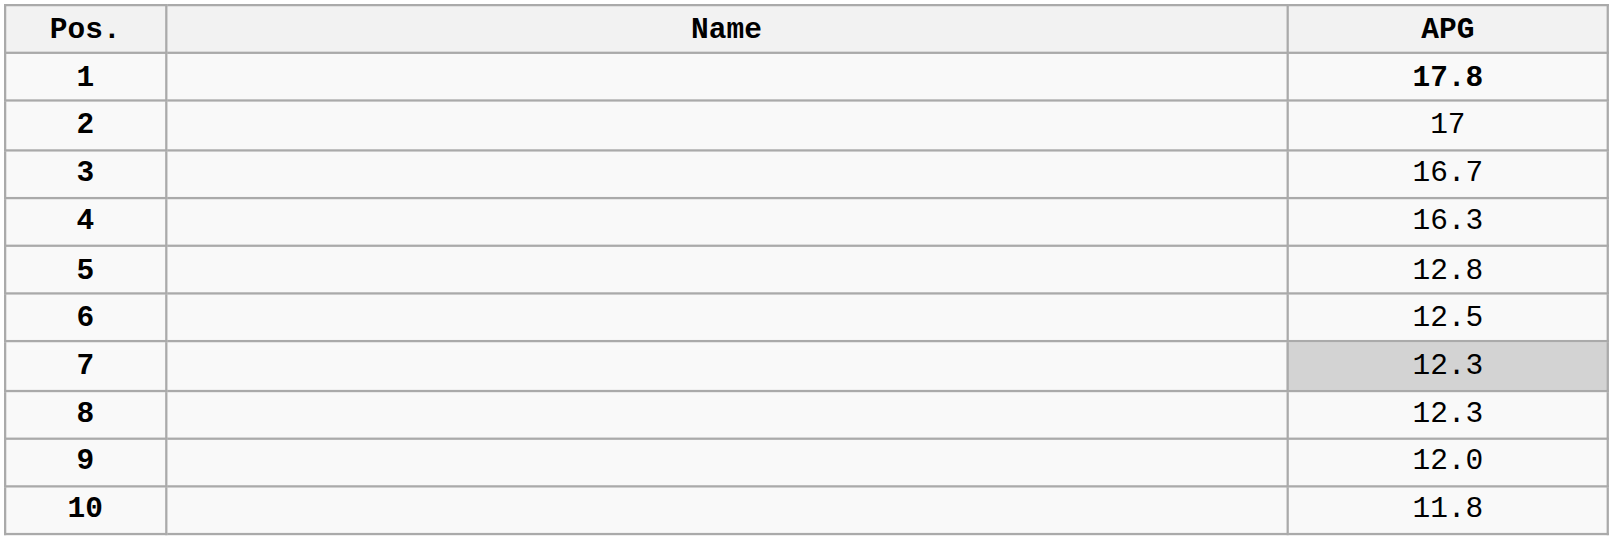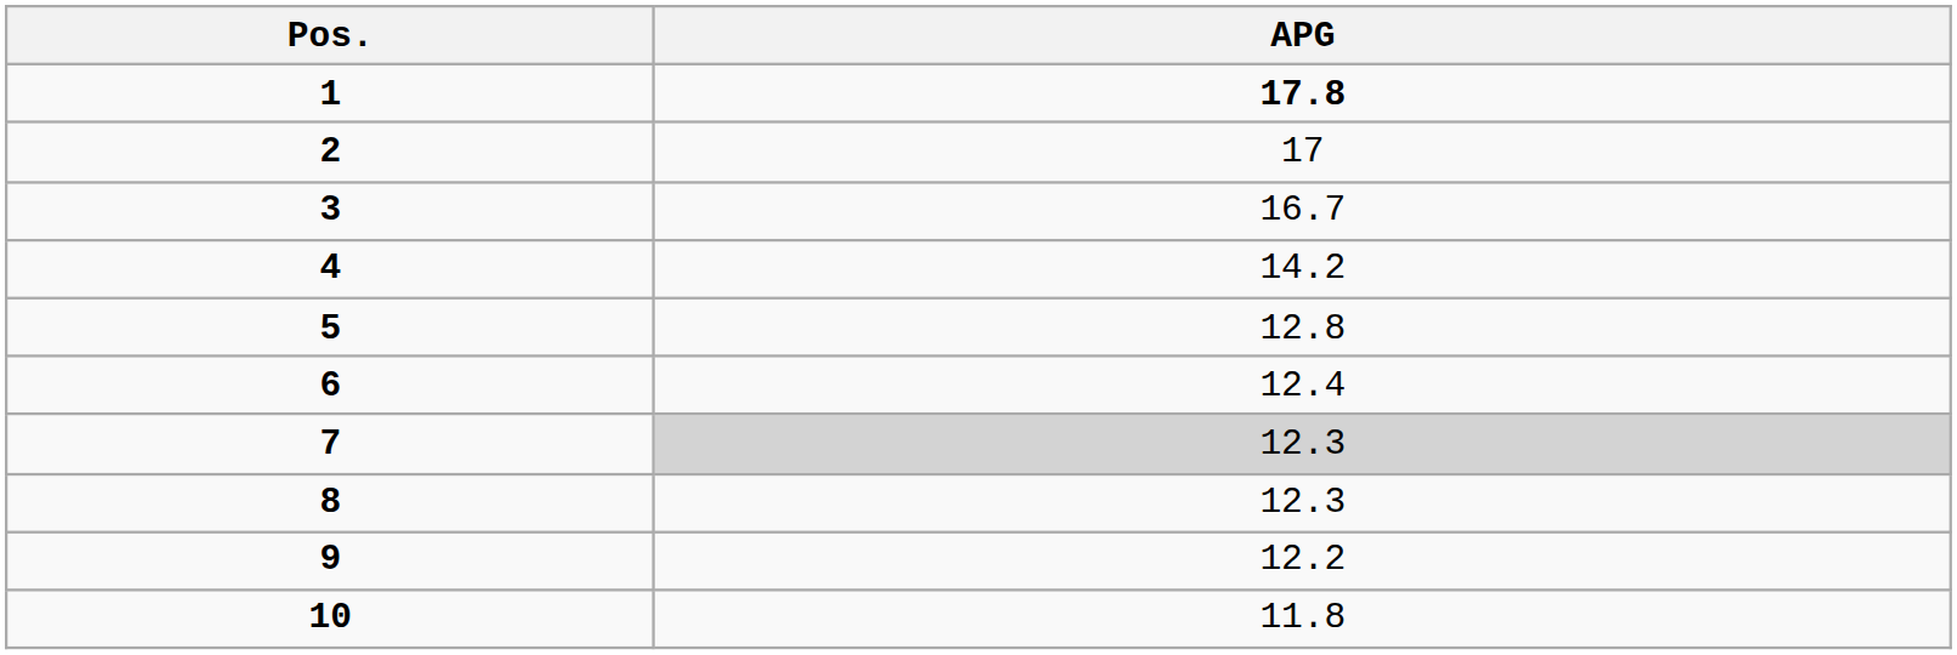 <table class="wikitable" style="width:80%;">
 <tr>
 <th style="width:10%;">Pos.</th>
-<th style="width:70%;">Name</th>
 <th style="width:20%;">APG</th>
 </tr>
 <tr>
 <td align=center><strong>1</strong></td>
-<td><strong></strong></td>
 <td align=center><strong>17.8</strong></td>
 </tr>
 <tr>
 <td align=center><strong>2</strong></td>
-<td></td>
 <td align=center>17</td>
 </tr>
 <tr>
 <td align=center><strong>3</strong></td>
-<td></td>
 <td align=center>16.7</td>
 </tr>
 <tr>
 <td align=center><strong>4</strong></td>
-<td></td>
-<td align=center>16.3</td>
+<td align=center>14.2</td>
 </tr>
 <tr>
 <td align=center><strong>5</strong></td>
-<td></td>
 <td align=center>12.8</td>
 </tr>
 <tr>
 <td align=center><strong>6</strong></td>
-<td></td>
-<td align=center>12.5</td>
+<td align=center>12.4</td>
 </tr>
 <tr>
 <td align=center><strong>7</strong></td>
-<td></td>
 <td align=center style="background: lightgrey;">12.3</td>
 </tr>
 <tr>
 <td align=center><strong>8</strong></td>
-<td></td>
 <td align=center>12.3</td>
 </tr>
 <tr>
 <td align=center><strong>9</strong></td>
-<td></td>
-<td align=center>12.0</td>
+<td align=center>12.2</td>
 </tr>
 <tr>
 <td align=center><strong>10</strong></td>
-<td></td>
 <td align=center>11.8</td>
 </tr>
 </table>
